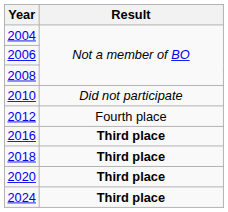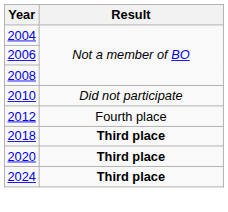 <table class="wikitable" style="text-align: center; font-size:90%">
 <tr>
 <th>Year</th>
 <th style="width:200px">Result</th>
 </tr>
 <tr>
 <td> <a href='#'>2004</a></td>
 <td rowspan="3"><em>Not a member of <a href='#'>BO</a></em></td>
 </tr>
 <tr>
 <td> <a href='#'>2006</a></td>
 </tr>
 <tr>
 <td> <a href='#'>2008</a></td>
 </tr>
 <tr>
 <td> <a href='#'>2010</a></td>
 <td><em>Did not participate</em></td>
 </tr>
 <tr>
 <td> <a href='#'>2012</a></td>
 <td>Fourth place</td>
 </tr>
 <tr>
-<td> <a href='#'>2016</a></td>
-<td><strong> Third place</strong></td>
-</tr>
-<tr>
 <td> <a href='#'>2018</a></td>
 <td><strong> Third place</strong></td>
 </tr>
 <tr>
 <td> <a href='#'>2020</a></td>
 <td><strong> Third place</strong></td>
 </tr>
 <tr>
 <td> <a href='#'>2024</a></td>
 <td><strong> Third place</strong></td>
 </tr>
 </table>
